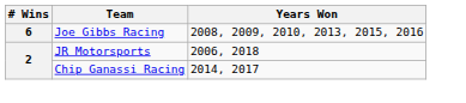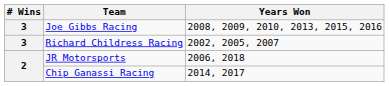 <table class="wikitable" style="font-size: 95%;">
 <tr>
 <th># Wins</th>
 <th>Team</th>
 <th>Years Won</th>
 </tr>
 <tr>
-<th>6</th>
+<th>3</th>
 <td><a href='#'>Joe Gibbs Racing</a></td>
 <td>2008, 2009, 2010, 2013, 2015, 2016</td>
+</tr>
+<tr>
+<th>3</th>
+<td><a href='#'>Richard Childress Racing</a></td>
+<td>2002, 2005, 2007</td>
 </tr>
 <tr>
 <th rowspan="2">2</th>
 <td><a href='#'>JR Motorsports</a></td>
 <td>2006, 2018</td>
 </tr>
 <tr>
 <td><a href='#'>Chip Ganassi Racing</a></td>
 <td>2014, 2017</td>
 </tr>
 </table>
